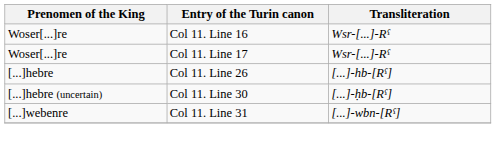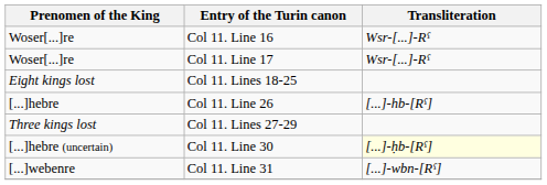 <table class="wikitable" style="margin:1em auto;">
 <tr>
 <th style="width:200px">Prenomen of the King</th>
 <th style="width:200px">Entry of the Turin canon</th>
 <th style="width:200px">Transliteration</th>
 </tr>
 <tr>
 <td>Woser[...]re</td>
 <td>Col 11. Line 16</td>
 <td><em>Wsr-[...]-Rˁ</em></td>
 </tr>
 <tr>
 <td>Woser[...]re</td>
 <td>Col 11. Line 17</td>
 <td><em>Wsr-[...]-Rˁ</em></td>
 </tr>
 <tr>
+<td><em>Eight kings lost</em></td>
+<td>Col 11. Lines 18-25</td>
+<td></td>
+</tr>
+<tr>
 <td>[...]hebre</td>
 <td>Col 11. Line 26</td>
 <td><em>[...]-hb-[Rˁ]</em></td>
 </tr>
 <tr>
+<td><em>Three kings lost</em></td>
+<td>Col 11. Lines 27-29</td>
+<td></td>
+</tr>
+<tr>
 <td>[...]hebre <small>(uncertain)</small></td>
 <td>Col 11. Line 30</td>
-<td><em>[...]-ḥb-[Rˁ]</em></td>
+<td style="background: lightyellow;"><em>[...]-ḥb-[Rˁ]</em></td>
 </tr>
 <tr>
 <td>[...]webenre</td>
 <td>Col 11. Line 31</td>
 <td><em>[...]-wbn-[Rˁ]</em></td>
 </tr>
 <tr>
 </tr>
 </table>
